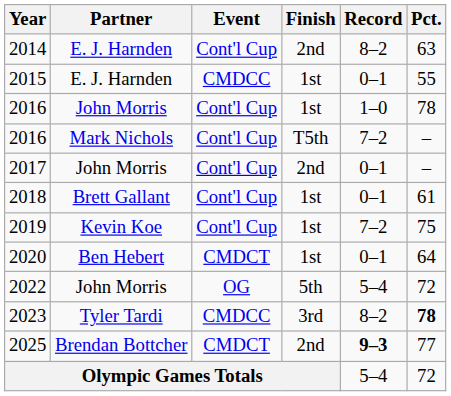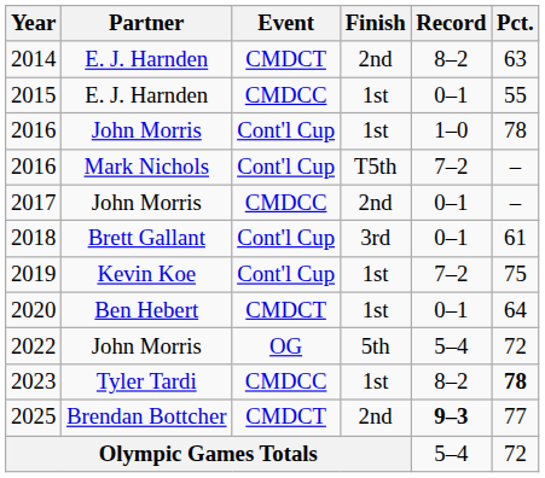 <table class="wikitable" style="text-align: center;">
 <tr>
 <th scope="col">Year</th>
 <th scope="col">Partner</th>
 <th scope="col">Event</th>
 <th scope="col">Finish</th>
 <th scope="col">Record</th>
 <th scope="col">Pct.</th>
 </tr>
 <tr>
 <td>2014</td>
 <td><a href='#'>E. J. Harnden</a></td>
-<td><a href='#'>Cont'l Cup</a></td>
+<td><a href='#'>CMDCT</a></td>
 <td>2nd</td>
 <td>8–2</td>
 <td>63</td>
 </tr>
 <tr>
 <td>2015</td>
 <td>E. J. Harnden</td>
 <td><a href='#'>CMDCC</a></td>
 <td>1st</td>
 <td>0–1</td>
 <td>55</td>
 </tr>
 <tr>
 <td>2016</td>
 <td><a href='#'>John Morris</a></td>
 <td><a href='#'>Cont'l Cup</a></td>
 <td>1st</td>
 <td>1–0</td>
 <td>78</td>
 </tr>
 <tr>
 <td>2016</td>
 <td><a href='#'>Mark Nichols</a></td>
 <td><a href='#'>Cont'l Cup</a></td>
 <td>T5th</td>
 <td>7–2</td>
 <td>–</td>
 </tr>
 <tr>
 <td>2017</td>
 <td>John Morris</td>
-<td><a href='#'>Cont'l Cup</a></td>
+<td><a href='#'>CMDCC</a></td>
 <td>2nd</td>
 <td>0–1</td>
 <td>–</td>
 </tr>
 <tr>
 <td>2018</td>
 <td><a href='#'>Brett Gallant</a></td>
 <td><a href='#'>Cont'l Cup</a></td>
-<td>1st</td>
+<td>3rd</td>
 <td>0–1</td>
 <td>61</td>
 </tr>
 <tr>
 <td>2019</td>
 <td><a href='#'>Kevin Koe</a></td>
 <td><a href='#'>Cont'l Cup</a></td>
 <td>1st</td>
 <td>7–2</td>
 <td>75</td>
 </tr>
 <tr>
 <td>2020</td>
 <td><a href='#'>Ben Hebert</a></td>
 <td><a href='#'>CMDCT</a></td>
 <td>1st</td>
 <td>0–1</td>
 <td>64</td>
 </tr>
 <tr>
 <td>2022</td>
 <td>John Morris</td>
 <td><a href='#'>OG</a></td>
 <td>5th</td>
 <td>5–4</td>
 <td>72</td>
 </tr>
 <tr>
 <td>2023</td>
 <td><a href='#'>Tyler Tardi</a></td>
 <td><a href='#'>CMDCC</a></td>
-<td>3rd</td>
+<td>1st</td>
 <td>8–2</td>
 <td><strong>78</strong></td>
 </tr>
 <tr>
 <td>2025</td>
 <td><a href='#'>Brendan Bottcher</a></td>
 <td><a href='#'>CMDCT</a></td>
 <td>2nd</td>
 <td><strong>9–3</strong></td>
 <td>77</td>
 </tr>
 <tr>
 <th scope="row" colspan="4">Olympic Games Totals</th>
 <td>5–4</td>
 <td>72</td>
 </tr>
 </table>
